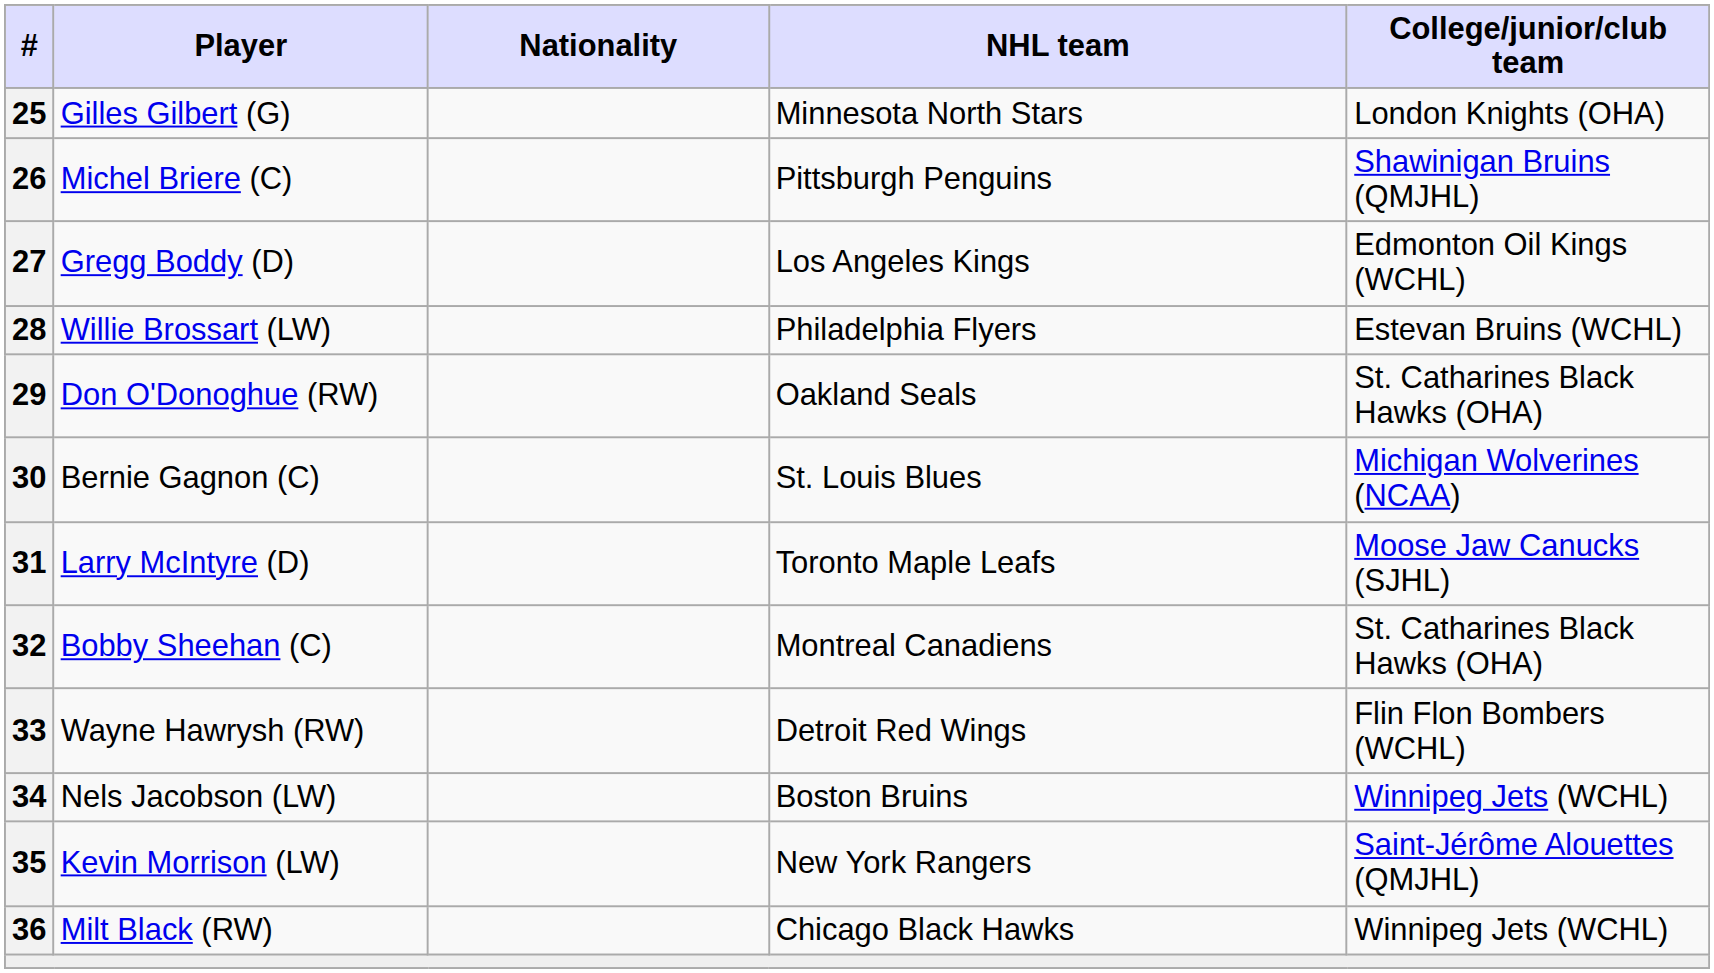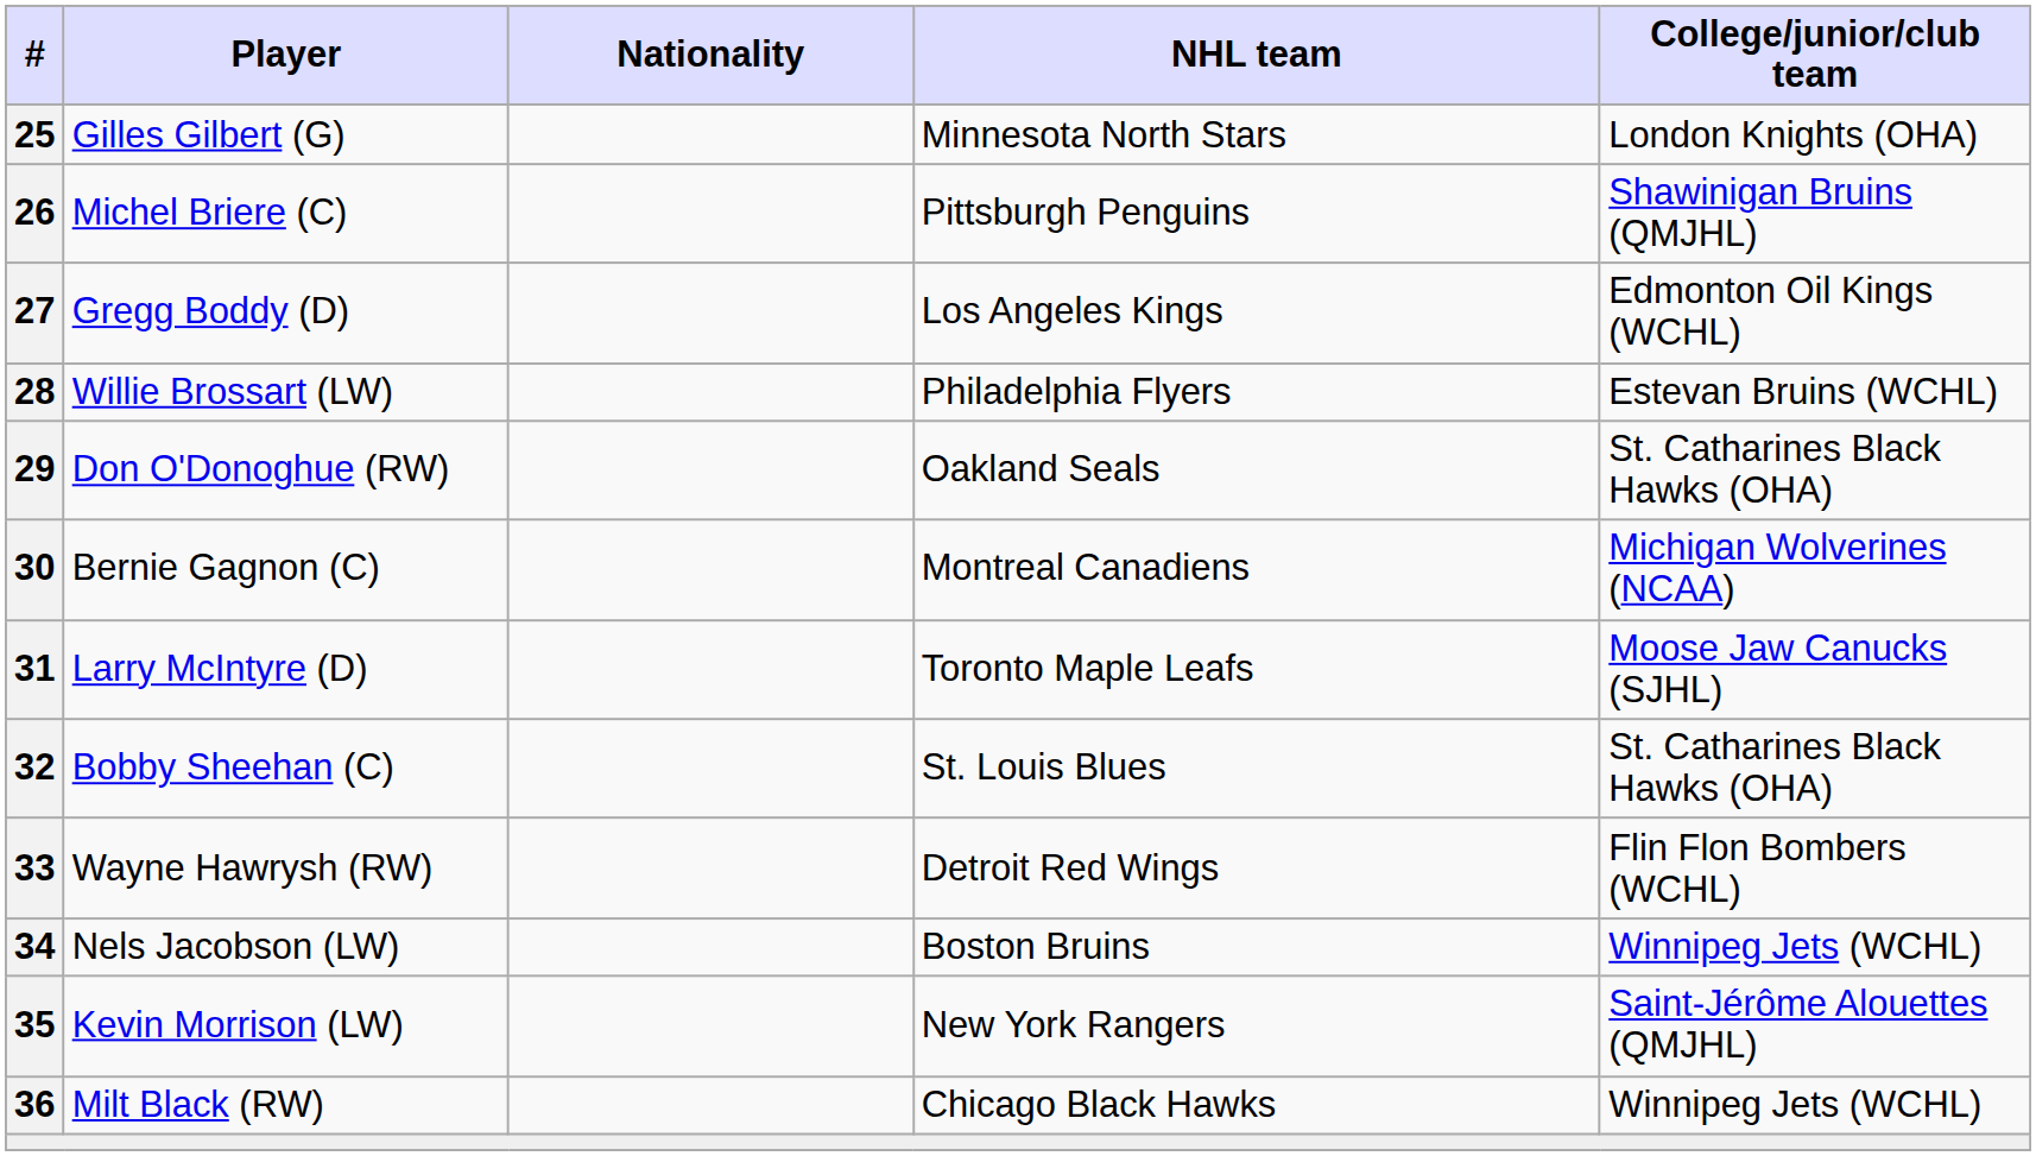 <table class="wikitable" style="width: 100%">
 <tr>
 <th style="background:#ddf; width:2.75%;">#</th>
 <th style="background:#ddf; width:22.0%;">Player</th>
 <th style="background:#ddf; width:20.0%;">Nationality</th>
 <th style="background:#ddf; width:34.0%;">NHL team</th>
 <th style="background:#ddf; width:100.0%;">College/junior/club team</th>
 </tr>
 <tr>
 <th>25</th>
 <td><a href='#'>Gilles Gilbert</a> (G)</td>
 <td></td>
 <td>Minnesota North Stars</td>
 <td>London Knights (OHA)</td>
 </tr>
 <tr>
 <th>26</th>
 <td><a href='#'>Michel Briere</a> (C)</td>
 <td></td>
 <td>Pittsburgh Penguins</td>
 <td><a href='#'>Shawinigan Bruins</a> (QMJHL)</td>
 </tr>
 <tr>
 <th>27</th>
 <td><a href='#'>Gregg Boddy</a> (D)</td>
 <td></td>
 <td>Los Angeles Kings</td>
 <td>Edmonton Oil Kings (WCHL)</td>
 </tr>
 <tr>
 <th>28</th>
 <td><a href='#'>Willie Brossart</a> (LW)</td>
 <td></td>
 <td>Philadelphia Flyers</td>
 <td>Estevan Bruins (WCHL)</td>
 </tr>
 <tr>
 <th>29</th>
 <td><a href='#'>Don O'Donoghue</a> (RW)</td>
 <td></td>
 <td>Oakland Seals</td>
 <td>St. Catharines Black Hawks (OHA)</td>
 </tr>
 <tr>
 <th>30</th>
 <td>Bernie Gagnon (C)</td>
 <td></td>
-<td>St. Louis Blues</td>
+<td>Montreal Canadiens</td>
 <td><a href='#'>Michigan Wolverines</a> (<a href='#'>NCAA</a>)</td>
 </tr>
 <tr>
 <th>31</th>
 <td><a href='#'>Larry McIntyre</a> (D)</td>
 <td></td>
 <td>Toronto Maple Leafs</td>
 <td><a href='#'>Moose Jaw Canucks</a> (SJHL)</td>
 </tr>
 <tr>
 <th>32</th>
 <td><a href='#'>Bobby Sheehan</a> (C)</td>
 <td></td>
-<td>Montreal Canadiens</td>
+<td>St. Louis Blues</td>
 <td>St. Catharines Black Hawks (OHA)</td>
 </tr>
 <tr>
 <th>33</th>
 <td>Wayne Hawrysh (RW)</td>
 <td></td>
 <td>Detroit Red Wings</td>
 <td>Flin Flon Bombers (WCHL)</td>
 </tr>
 <tr>
 <th>34</th>
 <td>Nels Jacobson (LW)</td>
 <td></td>
 <td>Boston Bruins</td>
 <td><a href='#'>Winnipeg Jets</a> (WCHL)</td>
 </tr>
 <tr>
 <th>35</th>
 <td><a href='#'>Kevin Morrison</a> (LW)</td>
 <td></td>
 <td>New York Rangers</td>
 <td><a href='#'>Saint-Jérôme Alouettes</a> (QMJHL)</td>
 </tr>
 <tr>
 <th>36</th>
 <td><a href='#'>Milt Black</a> (RW)</td>
 <td></td>
 <td>Chicago Black Hawks</td>
 <td>Winnipeg Jets (WCHL)</td>
 </tr>
 <tr>
 <td align=center colspan="6" bgcolor="#efefef"></td>
 </tr>
 </table>
